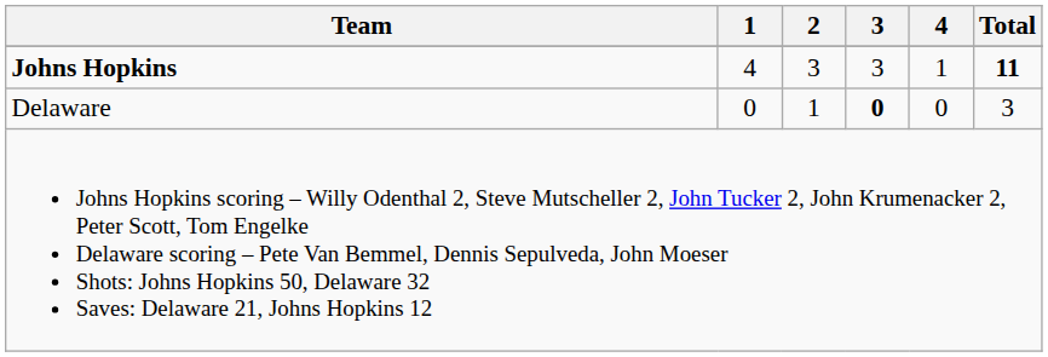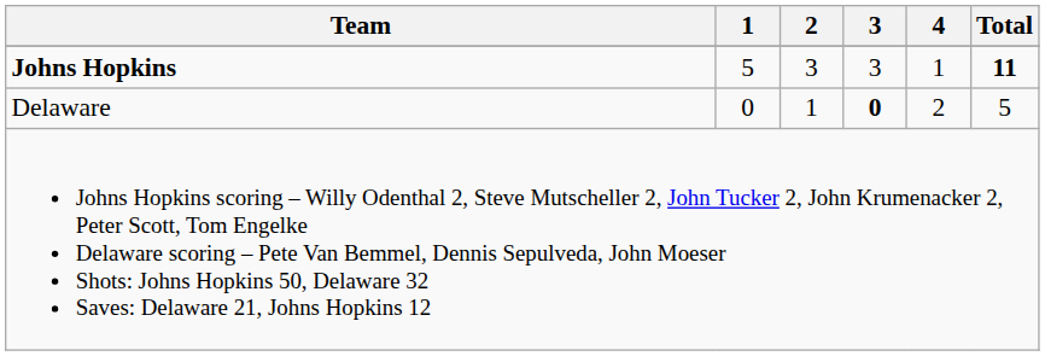 <table class="wikitable" style="text-align:center; max-width:40em">
 <tr>
 <th>Team</th>
 <th style="width:2em">1</th>
 <th style="width:2em">2</th>
 <th style="width:2em">3</th>
 <th style="width:2em">4</th>
 <th style="width:2em">Total</th>
 </tr>
 <tr>
 </tr>
 <tr>
 <td style="text-align:left"><strong>Johns Hopkins</strong></td>
-<td>4</td>
+<td>5</td>
 <td>3</td>
 <td>3</td>
 <td>1</td>
 <td><strong>11</strong></td>
 </tr>
 <tr>
 <td style="text-align:left">Delaware</td>
 <td>0</td>
 <td>1</td>
 <td><strong>0</strong></td>
-<td>0</td>
-<td>3</td>
+<td>2</td>
+<td>5</td>
 </tr>
 <tr>
 <td colspan=6 style="text-align:left; font-size:88%;"><br><ul><li>Johns Hopkins scoring – Willy Odenthal 2, Steve Mutscheller 2, <a href='#'>John Tucker</a> 2, John Krumenacker 2, Peter Scott, Tom Engelke</li><li>Delaware scoring – Pete Van Bemmel, Dennis Sepulveda, John Moeser</li><li>Shots: Johns Hopkins 50, Delaware 32</li><li>Saves: Delaware 21, Johns Hopkins 12</li></ul></td>
 </tr>
 </table>
